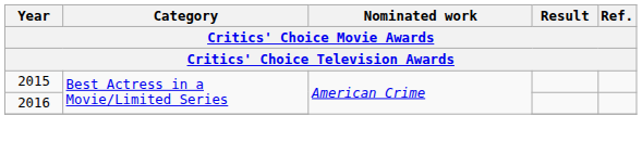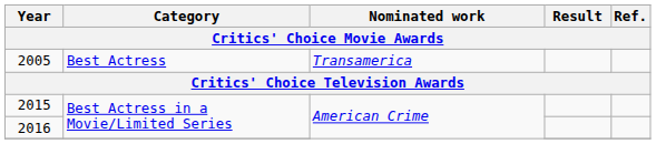 <table class=wikitable>
 <tr>
 <th scope="col" style="width:5em;">Year</th>
 <th scope="col" style="width:26em;">Category</th>
 <th scope="col" style="width:25em;">Nominated work</th>
 <th scope="col" style="width:5em;">Result</th>
 <th>Ref.</th>
 </tr>
 <tr>
 <th colspan=5><a href='#'>Critics' Choice Movie Awards</a></th>
+</tr>
+<tr>
+<td style="text-align:center;">2005</td>
+<td><a href='#'>Best Actress</a></td>
+<td><em><a href='#'>Transamerica</a></em></td>
+<td></td>
+<td></td>
 </tr>
 <tr>
 <th colspan=5><a href='#'>Critics' Choice Television Awards</a></th>
 </tr>
 <tr>
 <td style="text-align:center;">2015</td>
 <td rowspan=2><a href='#'>Best Actress in a Movie/Limited Series</a></td>
 <td rowspan=5><em><a href='#'>American Crime</a></em></td>
 <td></td>
 <td></td>
 </tr>
 <tr>
 <td style="text-align:center;">2016</td>
 <td></td>
 <td></td>
 </tr>
 <tr>
 </tr>
 </table>
